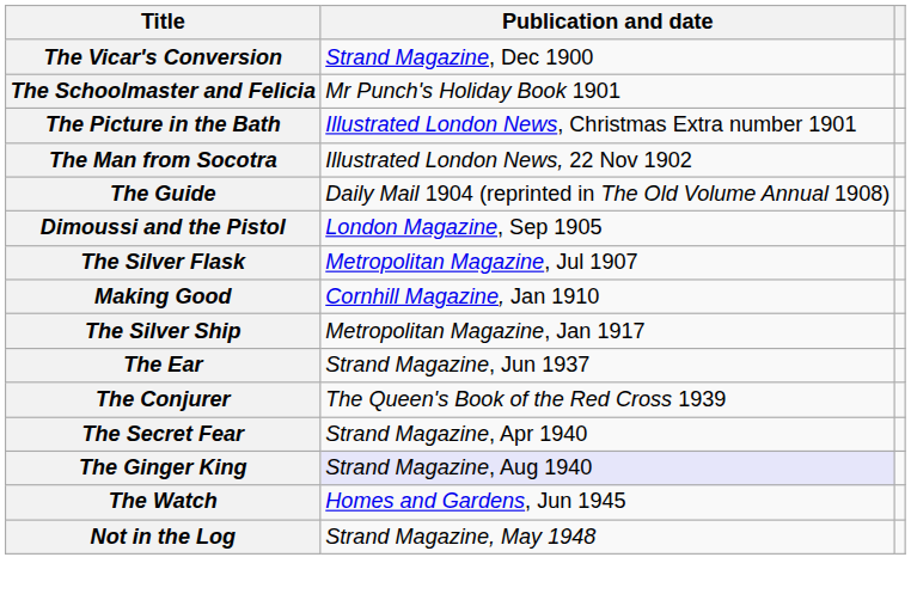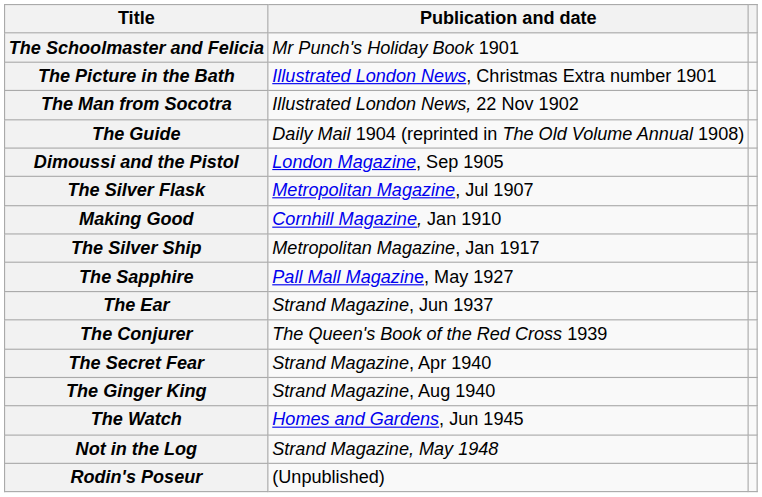 <table class="wikitable plainrowheaders sortable" style="margin-right: 0;">
 <tr>
 <th scope="col">Title</th>
 <th scope="col">Publication and date</th>
 <th scope="col" class="unsortable"></th>
-</tr>
-<tr>
-<th scope="row"><em>The Vicar's Conversion</em></th>
-<td><em><a href='#'>Strand Magazine</a></em>, Dec 1900</td>
-<td style="text-align: center;"></td>
 </tr>
 <tr>
 <th scope="row"><em>The Schoolmaster and Felicia</em></th>
 <td><em>Mr Punch's Holiday Book</em> 1901</td>
 <td style="text-align: center;"></td>
 </tr>
 <tr>
 <th scope="row"><em>The Picture in the Bath</em></th>
 <td><a href='#'><em>Illustrated London News</em></a>, Christmas Extra number 1901</td>
 <td style="text-align: center;"></td>
 </tr>
 <tr>
 <th scope="row"><em>The Man from Socotra</em></th>
 <td><em>Illustrated London News,</em> 22 Nov 1902</td>
 <td style="text-align: center;"></td>
 </tr>
 <tr>
 <th scope="row"><em>The Guide</em></th>
 <td><em>Daily Mail</em> 1904 (reprinted in <em>The Old Volume Annual</em> 1908)</td>
 <td style="text-align: center;"></td>
 </tr>
 <tr>
 <th scope="row"><em>Dimoussi and the Pistol</em></th>
 <td><em><a href='#'>London Magazine</a></em>, Sep 1905</td>
 <td style="text-align: center;"></td>
 </tr>
 <tr>
 <th scope="row"><em>The Silver Flask</em></th>
 <td><em><a href='#'>Metropolitan Magazine</a></em>, Jul 1907</td>
 <td style="text-align: center;"></td>
 </tr>
 <tr>
 <th scope="row"><em>Making Good</em></th>
 <td><em><a href='#'>Cornhill Magazine</a>,</em> Jan 1910</td>
 <td style="text-align: center;"></td>
 </tr>
 <tr>
 <th scope="row"><em>The Silver Ship</em></th>
 <td><em>Metropolitan Magazine</em>, Jan 1917</td>
 <td style="text-align: center;"></td>
 </tr>
 <tr>
+<th scope="row"><em>The Sapphire</em></th>
+<td><a href='#'><em>Pall Mall Magazin</em>e</a>, May 1927</td>
+<td style="text-align: center;"></td>
+</tr>
+<tr>
 <th scope="row"><em>The Ear</em></th>
 <td><em>Strand Magazine</em>, Jun 1937</td>
 <td style="text-align: center;"></td>
 </tr>
 <tr>
 <th scope="row"><em>The Conjurer</em></th>
 <td><em>The Queen's Book of the Red Cross</em> 1939</td>
 <td style="text-align: center;"></td>
 </tr>
 <tr>
 <th scope="row"><em>The Secret Fear</em></th>
 <td><em>Strand Magazine</em>, Apr 1940</td>
 <td style="text-align: center;"></td>
 </tr>
 <tr>
 <th scope="row"><em>The Ginger King</em></th>
-<td style="background: lavender;"><em>Strand Magazine</em>, Aug 1940</td>
+<td><em>Strand Magazine</em>, Aug 1940</td>
 <td style="text-align: center;"></td>
 </tr>
 <tr>
 <th scope="row"><em>The Watch</em></th>
 <td><em><a href='#'>Homes and Gardens</a></em>, Jun 1945</td>
 <td style="text-align: center;"></td>
 </tr>
 <tr>
 <th scope="row"><em>Not in the Log</em></th>
 <td><em>Strand Magazine, May 1948</em></td>
 <td style="text-align: center;"></td>
 </tr>
+<tr>
+<th scope="row"><em>Rodin's Poseur</em></th>
+<td>(Unpublished)</td>
+<td style="text-align: center;"></td>
+</tr>
 </table>
